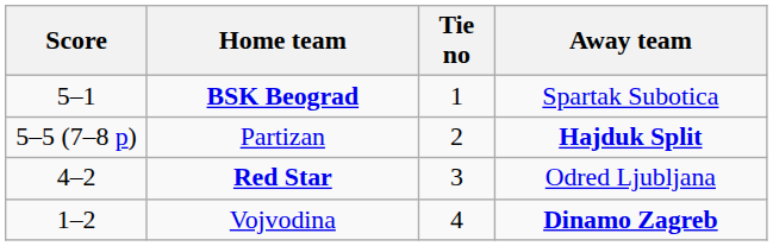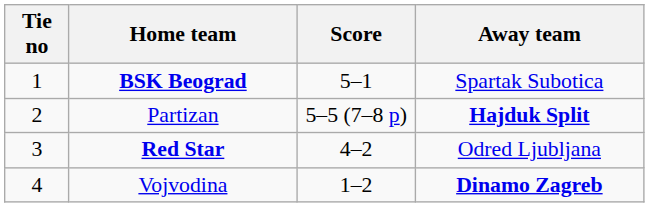 <table class="wikitable" style="text-align: center">
 <tr>
+<th width=40>Tie no</th>
+<th width=160>Home team</th>
 <th width=80>Score</th>
-<th width=160>Home team</th>
-<th width=40>Tie no</th>
 <th width=160>Away team</th>
 </tr>
 <tr>
+<td>1</td>
+<td><strong><a href='#'>BSK Beograd</a></strong></td>
 <td>5–1</td>
-<td><strong><a href='#'>BSK Beograd</a></strong></td>
-<td>1</td>
 <td><a href='#'>Spartak Subotica</a></td>
 </tr>
 <tr>
+<td>2</td>
+<td><a href='#'>Partizan</a></td>
 <td>5–5 (7–8 <a href='#'>p</a>)</td>
-<td><a href='#'>Partizan</a></td>
-<td>2</td>
 <td><strong><a href='#'>Hajduk Split</a></strong></td>
 </tr>
 <tr>
+<td>3</td>
+<td><strong><a href='#'>Red Star</a></strong></td>
 <td>4–2</td>
-<td><strong><a href='#'>Red Star</a></strong></td>
-<td>3</td>
 <td><a href='#'>Odred Ljubljana</a></td>
 </tr>
 <tr>
+<td>4</td>
+<td><a href='#'>Vojvodina</a></td>
 <td>1–2</td>
-<td><a href='#'>Vojvodina</a></td>
-<td>4</td>
 <td><strong><a href='#'>Dinamo Zagreb</a></strong></td>
 </tr>
 </table>
